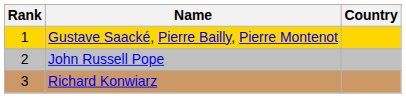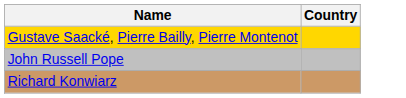 <table class="wikitable sortable" style="text-align:center">
 <tr>
-<th>Rank</th>
 <th>Name</th>
 <th>Country</th>
 </tr>
 <tr bgcolor=gold>
-<td>1</td>
 <td align="left"><a href='#'>Gustave Saacké</a>, <a href='#'>Pierre Bailly</a>, <a href='#'>Pierre Montenot</a></td>
 <td align="left"></td>
 </tr>
 <tr bgcolor=silver>
-<td>2</td>
 <td align="left"><a href='#'>John Russell Pope</a></td>
 <td align="left"></td>
 </tr>
 <tr bgcolor=#CC9966>
-<td>3</td>
 <td align="left"><a href='#'>Richard Konwiarz</a></td>
 <td align="left"></td>
 </tr>
 </table>
